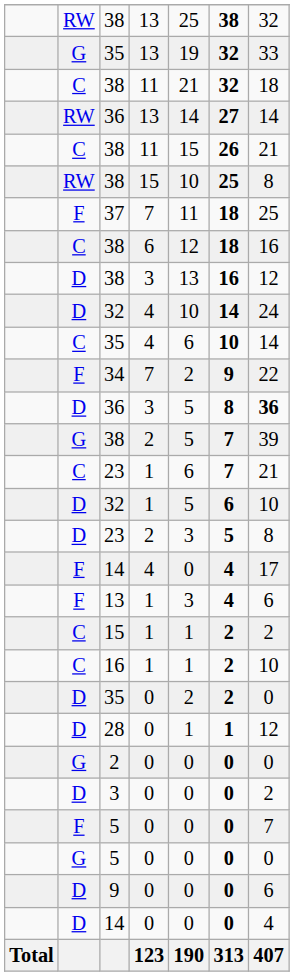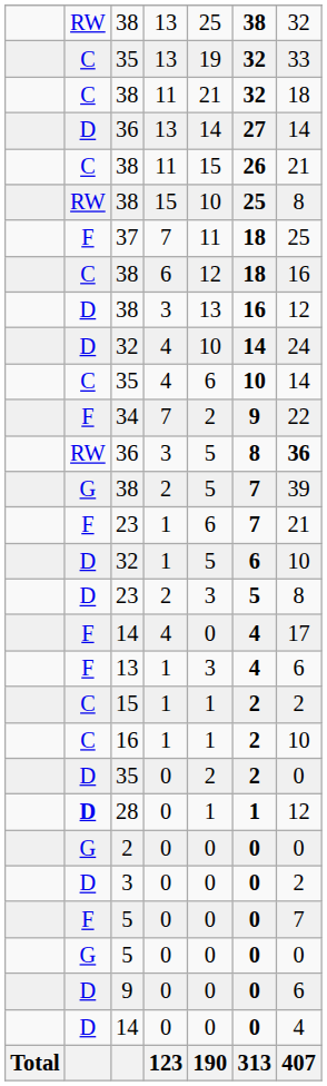 <table class="wikitable sortable">
 <tr align="center">
 </tr>
 <tr align="center" bgcolor="">
 <td></td>
 <td><a href='#'>RW</a></td>
 <td>38</td>
 <td>13</td>
 <td>25</td>
 <td><strong>38</strong></td>
 <td>32</td>
 </tr>
 <tr align="center" bgcolor="f0f0f0">
 <td></td>
-<td><a href='#'>G</a></td>
+<td><a href='#'>C</a></td>
 <td>35</td>
 <td>13</td>
 <td>19</td>
 <td><strong>32</strong></td>
 <td>33</td>
 </tr>
 <tr align="center" bgcolor="">
 <td></td>
 <td><a href='#'>C</a></td>
 <td>38</td>
 <td>11</td>
 <td>21</td>
 <td><strong>32</strong></td>
 <td>18</td>
 </tr>
 <tr align="center" bgcolor="f0f0f0">
 <td></td>
-<td><a href='#'>RW</a></td>
+<td><a href='#'>D</a></td>
 <td>36</td>
 <td>13</td>
 <td>14</td>
 <td><strong>27</strong></td>
 <td>14</td>
 </tr>
 <tr align="center" bgcolor="">
 <td></td>
 <td><a href='#'>C</a></td>
 <td>38</td>
 <td>11</td>
 <td>15</td>
 <td><strong>26</strong></td>
 <td>21</td>
 </tr>
 <tr align="center" bgcolor="f0f0f0">
 <td></td>
 <td><a href='#'>RW</a></td>
 <td>38</td>
 <td>15</td>
 <td>10</td>
 <td><strong>25</strong></td>
 <td>8</td>
 </tr>
 <tr align="center" bgcolor="">
 <td></td>
 <td><a href='#'>F</a></td>
 <td>37</td>
 <td>7</td>
 <td>11</td>
 <td><strong>18</strong></td>
 <td>25</td>
 </tr>
 <tr align="center" bgcolor="f0f0f0">
 <td></td>
 <td><a href='#'>C</a></td>
 <td>38</td>
 <td>6</td>
 <td>12</td>
 <td><strong>18</strong></td>
 <td>16</td>
 </tr>
 <tr align="center" bgcolor="">
 <td></td>
 <td><a href='#'>D</a></td>
 <td>38</td>
 <td>3</td>
 <td>13</td>
 <td><strong>16</strong></td>
 <td>12</td>
 </tr>
 <tr align="center" bgcolor="f0f0f0">
 <td></td>
 <td><a href='#'>D</a></td>
 <td>32</td>
 <td>4</td>
 <td>10</td>
 <td><strong>14</strong></td>
 <td>24</td>
 </tr>
 <tr align="center" bgcolor="">
 <td></td>
 <td><a href='#'>C</a></td>
 <td>35</td>
 <td>4</td>
 <td>6</td>
 <td><strong>10</strong></td>
 <td>14</td>
 </tr>
 <tr align="center" bgcolor="f0f0f0">
 <td></td>
 <td><a href='#'>F</a></td>
 <td>34</td>
 <td>7</td>
 <td>2</td>
 <td><strong>9</strong></td>
 <td>22</td>
 </tr>
 <tr align="center" bgcolor="">
 <td></td>
-<td><a href='#'>D</a></td>
+<td><a href='#'>RW</a></td>
 <td>36</td>
 <td>3</td>
 <td>5</td>
 <td><strong>8</strong></td>
 <td><strong>36</strong></td>
 </tr>
 <tr align="center" bgcolor="f0f0f0">
 <td></td>
 <td><a href='#'>G</a></td>
 <td>38</td>
 <td>2</td>
 <td>5</td>
 <td><strong>7</strong></td>
 <td>39</td>
 </tr>
 <tr align="center" bgcolor="">
 <td></td>
-<td><a href='#'>C</a></td>
+<td><a href='#'>F</a></td>
 <td>23</td>
 <td>1</td>
 <td>6</td>
 <td><strong>7</strong></td>
 <td>21</td>
 </tr>
 <tr align="center" bgcolor="f0f0f0">
 <td></td>
 <td><a href='#'>D</a></td>
 <td>32</td>
 <td>1</td>
 <td>5</td>
 <td><strong>6</strong></td>
 <td>10</td>
 </tr>
 <tr align="center" bgcolor="">
 <td></td>
 <td><a href='#'>D</a></td>
 <td>23</td>
 <td>2</td>
 <td>3</td>
 <td><strong>5</strong></td>
 <td>8</td>
 </tr>
 <tr align="center" bgcolor="f0f0f0">
 <td></td>
 <td><a href='#'>F</a></td>
 <td>14</td>
 <td>4</td>
 <td>0</td>
 <td><strong>4</strong></td>
 <td>17</td>
 </tr>
 <tr align="center" bgcolor="">
 <td></td>
 <td><a href='#'>F</a></td>
 <td>13</td>
 <td>1</td>
 <td>3</td>
 <td><strong>4</strong></td>
 <td>6</td>
 </tr>
 <tr align="center" bgcolor="f0f0f0">
 <td></td>
 <td><a href='#'>C</a></td>
 <td>15</td>
 <td>1</td>
 <td>1</td>
 <td><strong>2</strong></td>
 <td>2</td>
 </tr>
 <tr align="center" bgcolor="">
 <td></td>
 <td><a href='#'>C</a></td>
 <td>16</td>
 <td>1</td>
 <td>1</td>
 <td><strong>2</strong></td>
 <td>10</td>
 </tr>
 <tr align="center" bgcolor="f0f0f0">
 <td></td>
 <td><a href='#'>D</a></td>
 <td>35</td>
 <td>0</td>
 <td>2</td>
 <td><strong>2</strong></td>
 <td>0</td>
 </tr>
 <tr align="center" bgcolor="">
 <td></td>
-<td><a href='#'>D</a></td>
+<td><strong><a href='#'>D</a></strong></td>
 <td>28</td>
 <td>0</td>
 <td>1</td>
 <td><strong>1</strong></td>
 <td>12</td>
 </tr>
 <tr align="center" bgcolor="f0f0f0">
 <td></td>
 <td><a href='#'>G</a></td>
 <td>2</td>
 <td>0</td>
 <td>0</td>
 <td><strong>0</strong></td>
 <td>0</td>
 </tr>
 <tr align="center" bgcolor="">
 <td></td>
 <td><a href='#'>D</a></td>
 <td>3</td>
 <td>0</td>
 <td>0</td>
 <td><strong>0</strong></td>
 <td>2</td>
 </tr>
 <tr align="center" bgcolor="f0f0f0">
 <td></td>
 <td><a href='#'>F</a></td>
 <td>5</td>
 <td>0</td>
 <td>0</td>
 <td><strong>0</strong></td>
 <td>7</td>
 </tr>
 <tr align="center" bgcolor="">
 <td></td>
 <td><a href='#'>G</a></td>
 <td>5</td>
 <td>0</td>
 <td>0</td>
 <td><strong>0</strong></td>
 <td>0</td>
 </tr>
 <tr align="center" bgcolor="f0f0f0">
 <td></td>
 <td><a href='#'>D</a></td>
 <td>9</td>
 <td>0</td>
 <td>0</td>
 <td><strong>0</strong></td>
 <td>6</td>
 </tr>
 <tr align="center" bgcolor="">
 <td></td>
 <td><a href='#'>D</a></td>
 <td>14</td>
 <td>0</td>
 <td>0</td>
 <td><strong>0</strong></td>
 <td>4</td>
 </tr>
 <tr>
 <th>Total</th>
 <th></th>
 <th></th>
 <th>123</th>
 <th>190</th>
 <th>313</th>
 <th>407</th>
 </tr>
 </table>
